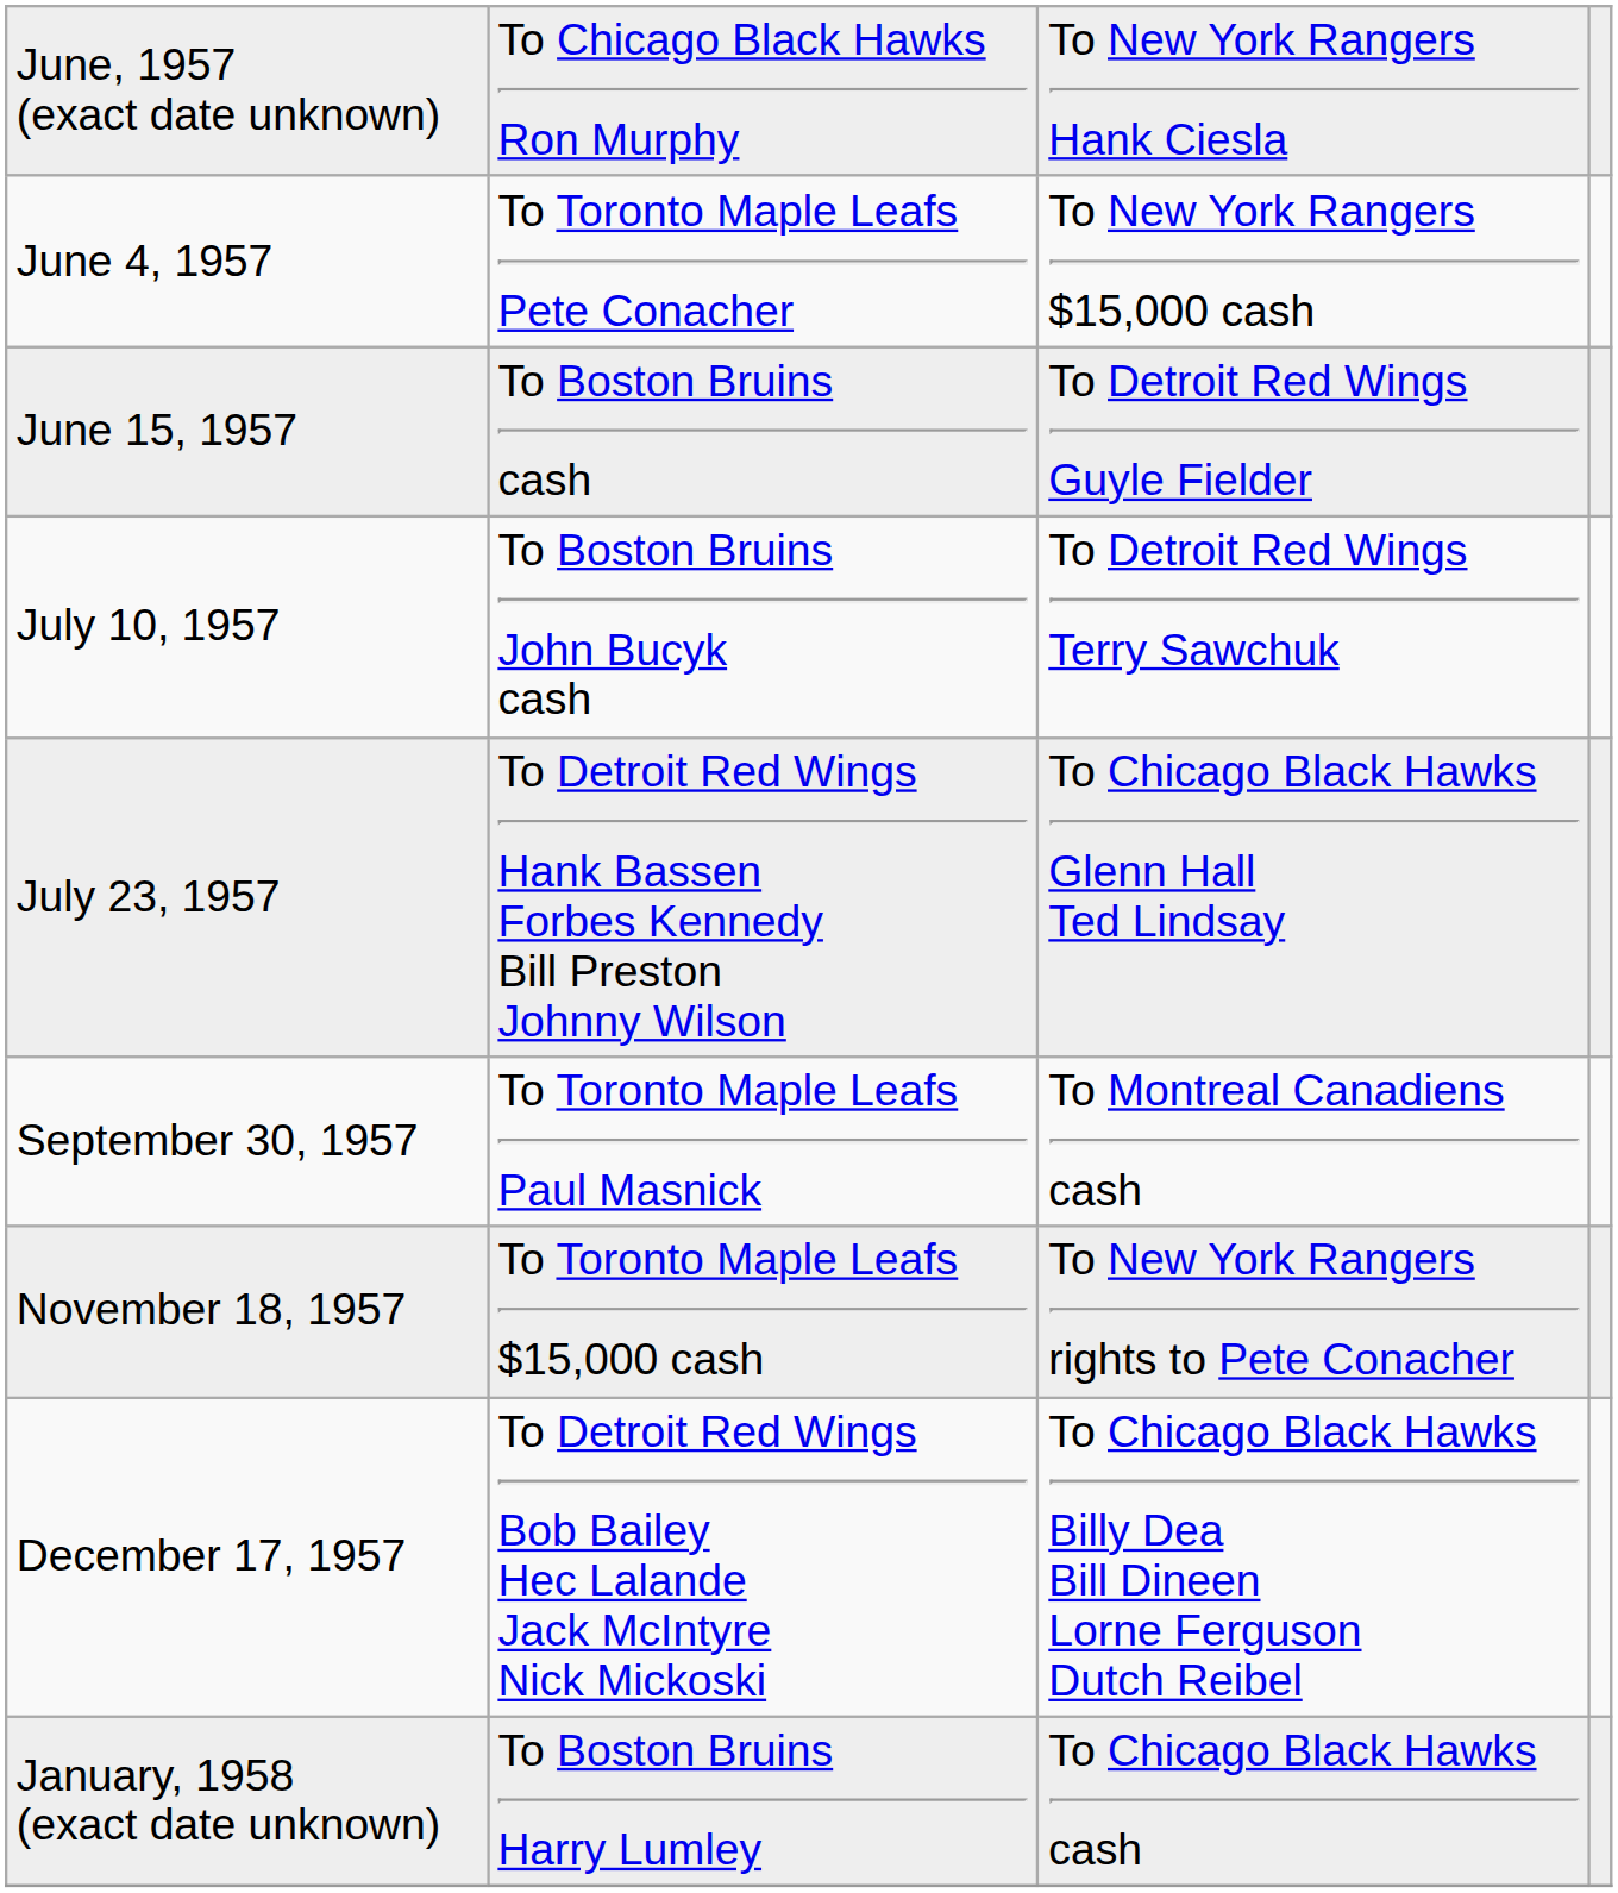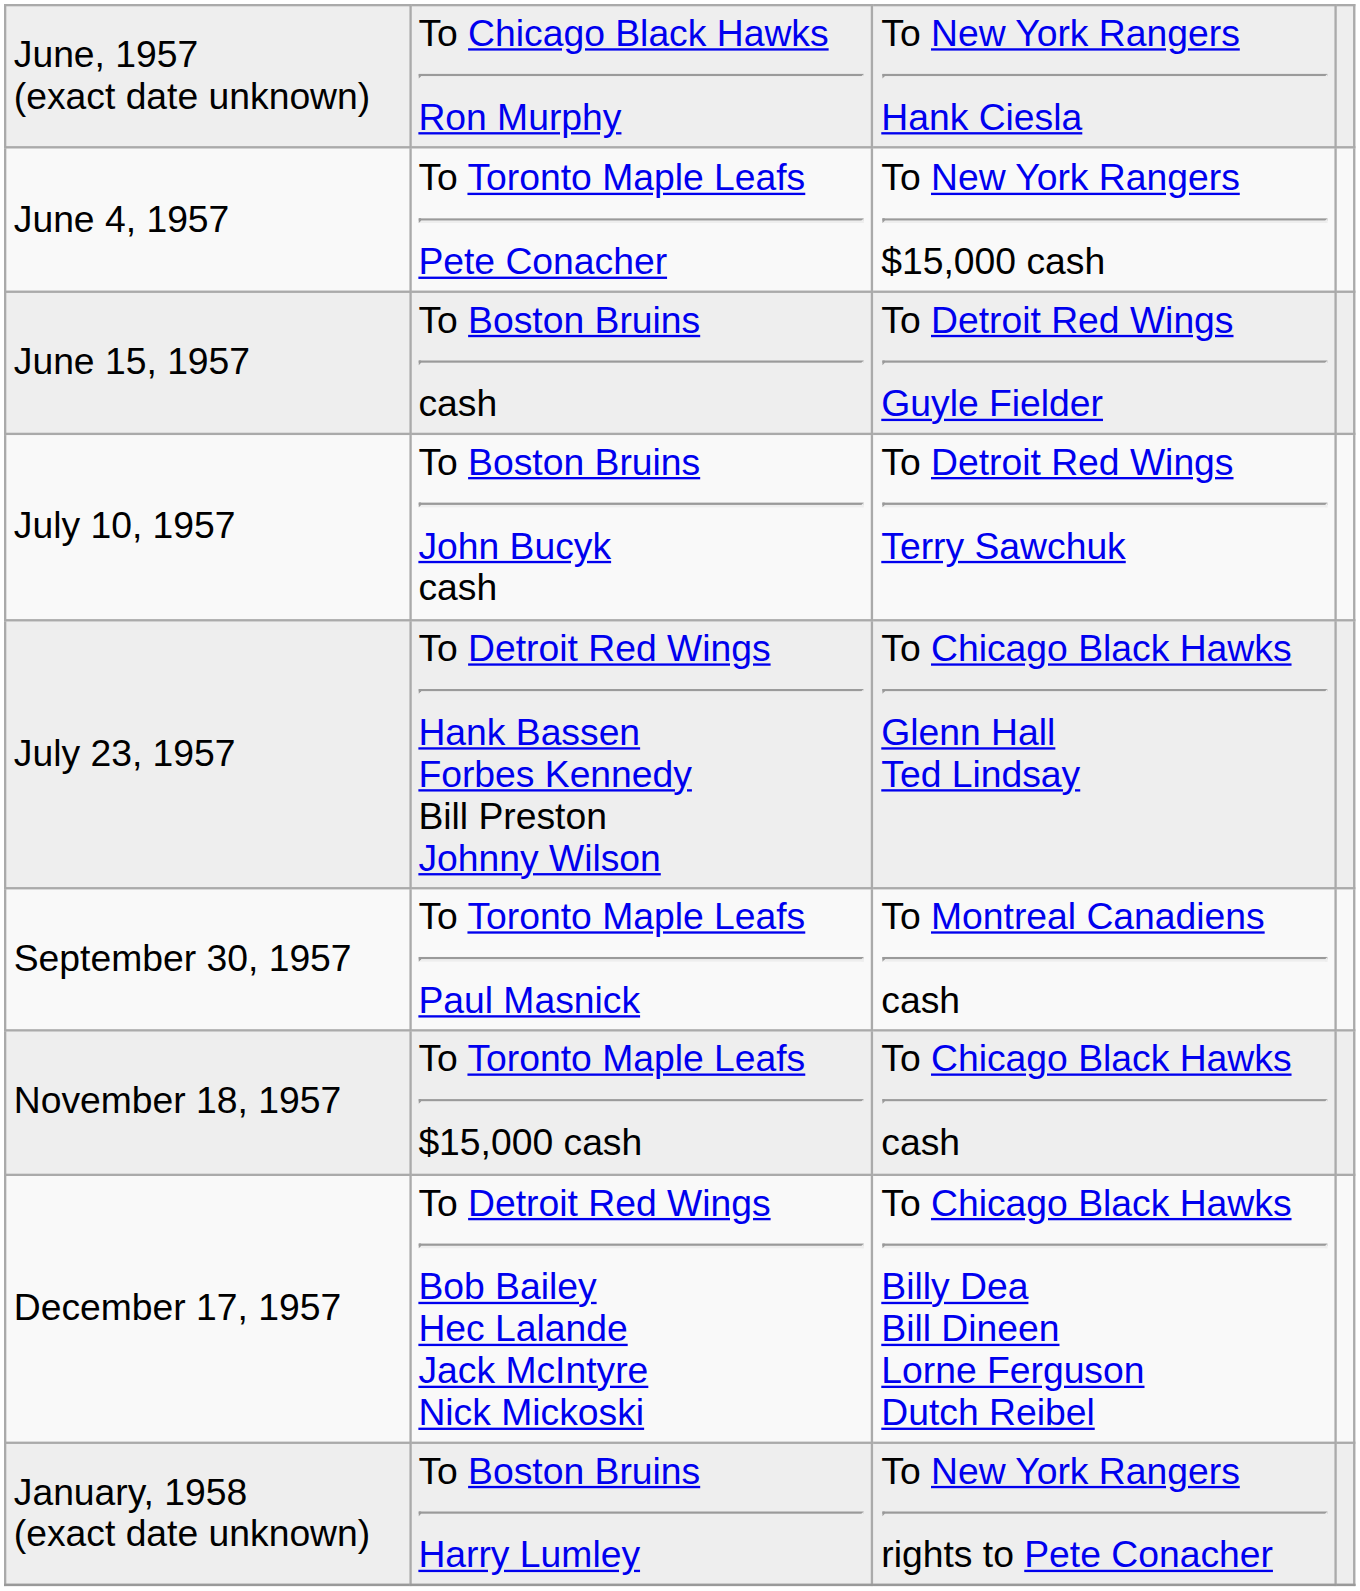 <table class="wikitable" style="border:1px solid #999999; width:580px;">
 <tr bgcolor="eeeeee">
 <td>June, 1957<br>(exact date unknown)</td>
 <td valign="top">To <a href='#'>Chicago Black Hawks</a><hr><a href='#'>Ron Murphy</a></td>
 <td valign="top">To <a href='#'>New York Rangers</a><hr><a href='#'>Hank Ciesla</a></td>
 <td></td>
 </tr>
 <tr>
 <td>June 4, 1957</td>
 <td valign="top">To <a href='#'>Toronto Maple Leafs</a><hr><a href='#'>Pete Conacher</a></td>
 <td valign="top">To <a href='#'>New York Rangers</a><hr>$15,000 cash</td>
 <td></td>
 </tr>
 <tr bgcolor="eeeeee">
 <td>June 15, 1957</td>
 <td valign="top">To <a href='#'>Boston Bruins</a><hr>cash</td>
 <td valign="top">To <a href='#'>Detroit Red Wings</a><hr><a href='#'>Guyle Fielder</a></td>
 <td></td>
 </tr>
 <tr>
 <td>July 10, 1957</td>
 <td valign="top">To <a href='#'>Boston Bruins</a><hr><a href='#'>John Bucyk</a><br>cash</td>
 <td valign="top">To <a href='#'>Detroit Red Wings</a><hr><a href='#'>Terry Sawchuk</a></td>
 <td></td>
 </tr>
 <tr bgcolor="eeeeee">
 <td>July 23, 1957</td>
 <td valign="top">To <a href='#'>Detroit Red Wings</a><hr><a href='#'>Hank Bassen</a><br><a href='#'>Forbes Kennedy</a><br>Bill Preston<br><a href='#'>Johnny Wilson</a></td>
 <td valign="top">To <a href='#'>Chicago Black Hawks</a><hr><a href='#'>Glenn Hall</a><br><a href='#'>Ted Lindsay</a></td>
 <td></td>
 </tr>
 <tr>
 <td>September 30, 1957</td>
 <td valign="top">To <a href='#'>Toronto Maple Leafs</a><hr><a href='#'>Paul Masnick</a></td>
 <td valign="top">To <a href='#'>Montreal Canadiens</a><hr>cash</td>
 <td></td>
 </tr>
 <tr bgcolor="eeeeee">
 <td>November 18, 1957</td>
 <td valign="top">To <a href='#'>Toronto Maple Leafs</a><hr>$15,000 cash</td>
-<td valign="top">To <a href='#'>New York Rangers</a><hr>rights to <a href='#'>Pete Conacher</a></td>
+<td valign="top">To <a href='#'>Chicago Black Hawks</a><hr>cash</td>
 <td></td>
 </tr>
 <tr>
 <td>December 17, 1957</td>
 <td valign="top">To <a href='#'>Detroit Red Wings</a><hr><a href='#'>Bob Bailey</a><br><a href='#'>Hec Lalande</a><br><a href='#'>Jack McIntyre</a><br><a href='#'>Nick Mickoski</a></td>
 <td valign="top">To <a href='#'>Chicago Black Hawks</a><hr><a href='#'>Billy Dea</a><br><a href='#'>Bill Dineen</a><br><a href='#'>Lorne Ferguson</a><br><a href='#'>Dutch Reibel</a></td>
 <td></td>
 </tr>
 <tr bgcolor="eeeeee">
 <td>January, 1958<br>(exact date unknown)</td>
 <td valign="top">To <a href='#'>Boston Bruins</a><hr><a href='#'>Harry Lumley</a></td>
-<td valign="top">To <a href='#'>Chicago Black Hawks</a><hr>cash</td>
+<td valign="top">To <a href='#'>New York Rangers</a><hr>rights to <a href='#'>Pete Conacher</a></td>
 <td></td>
 </tr>
 <tr bgcolor="eeeeee">
 </tr>
 </table>
